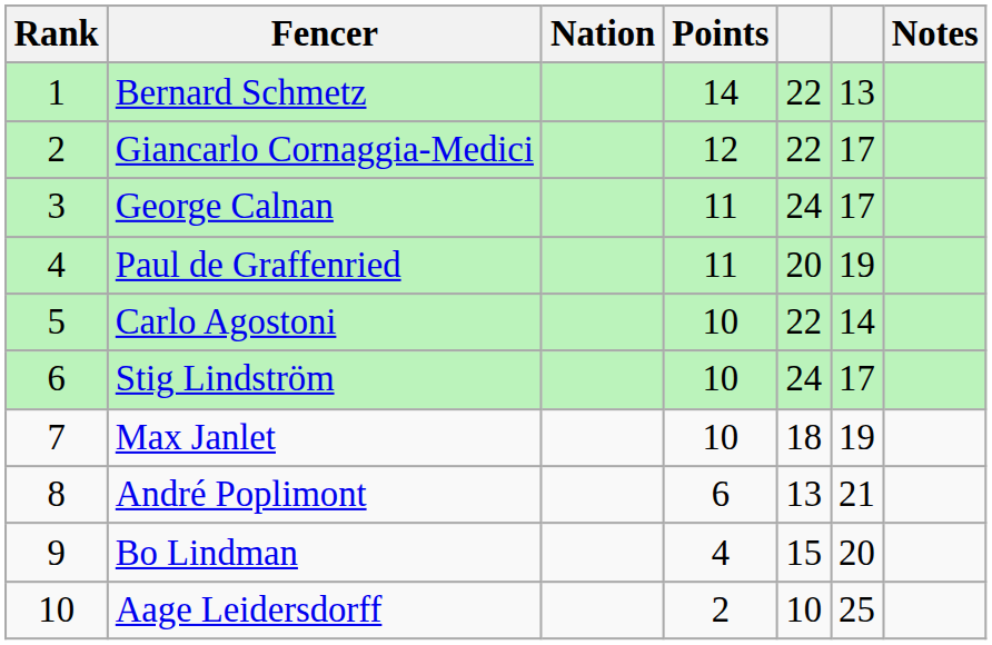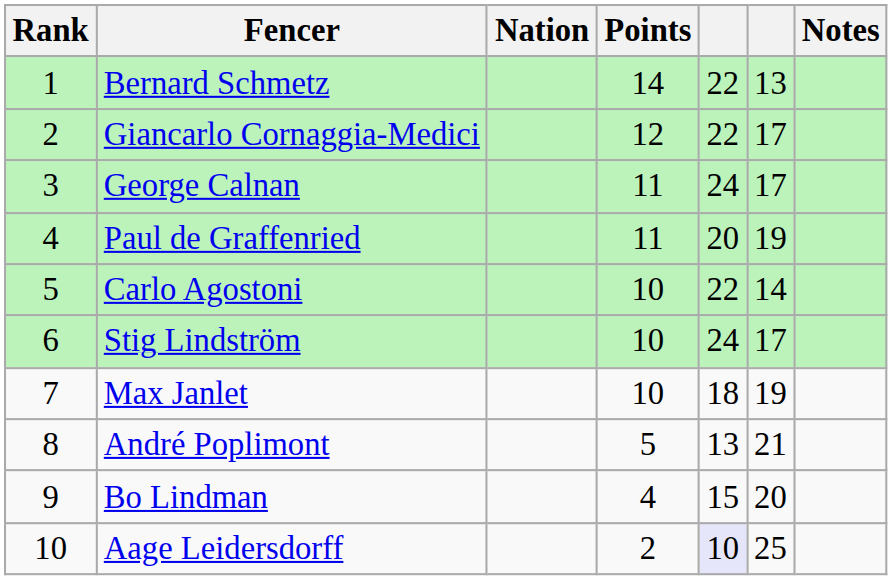 <table class="wikitable sortable" style="text-align:center">
 <tr>
 <th>Rank</th>
 <th>Fencer</th>
 <th>Nation</th>
 <th>Points</th>
 <th></th>
 <th></th>
 <th>Notes</th>
 </tr>
 <tr style="background:#bbf3bb;">
 <td>1</td>
 <td align=left><a href='#'>Bernard Schmetz</a></td>
 <td align=left></td>
 <td>14</td>
 <td>22</td>
 <td>13</td>
 <td></td>
 </tr>
 <tr style="background:#bbf3bb;">
 <td>2</td>
 <td align=left><a href='#'>Giancarlo Cornaggia-Medici</a></td>
 <td align=left></td>
 <td>12</td>
 <td>22</td>
 <td>17</td>
 <td></td>
 </tr>
 <tr style="background:#bbf3bb;">
 <td>3</td>
 <td align=left><a href='#'>George Calnan</a></td>
 <td align=left></td>
 <td>11</td>
 <td>24</td>
 <td>17</td>
 <td></td>
 </tr>
 <tr style="background:#bbf3bb;">
 <td>4</td>
 <td align=left><a href='#'>Paul de Graffenried</a></td>
 <td align=left></td>
 <td>11</td>
 <td>20</td>
 <td>19</td>
 <td></td>
 </tr>
 <tr style="background:#bbf3bb;">
 <td>5</td>
 <td align=left><a href='#'>Carlo Agostoni</a></td>
 <td align=left></td>
 <td>10</td>
 <td>22</td>
 <td>14</td>
 <td></td>
 </tr>
 <tr style="background:#bbf3bb;">
 <td>6</td>
 <td align=left><a href='#'>Stig Lindström</a></td>
 <td align=left></td>
 <td>10</td>
 <td>24</td>
 <td>17</td>
 <td></td>
 </tr>
 <tr>
 <td>7</td>
 <td align=left><a href='#'>Max Janlet</a></td>
 <td align=left></td>
 <td>10</td>
 <td>18</td>
 <td>19</td>
 <td></td>
 </tr>
 <tr>
 <td>8</td>
 <td align=left><a href='#'>André Poplimont</a></td>
 <td align=left></td>
-<td>6</td>
+<td>5</td>
 <td>13</td>
 <td>21</td>
 <td></td>
 </tr>
 <tr>
 <td>9</td>
 <td align=left><a href='#'>Bo Lindman</a></td>
 <td align=left></td>
 <td>4</td>
 <td>15</td>
 <td>20</td>
 <td></td>
 </tr>
 <tr>
 <td>10</td>
 <td align=left><a href='#'>Aage Leidersdorff</a></td>
 <td align=left></td>
 <td>2</td>
-<td>10</td>
+<td style="background: lavender;">10</td>
 <td>25</td>
 <td></td>
 </tr>
 </table>
